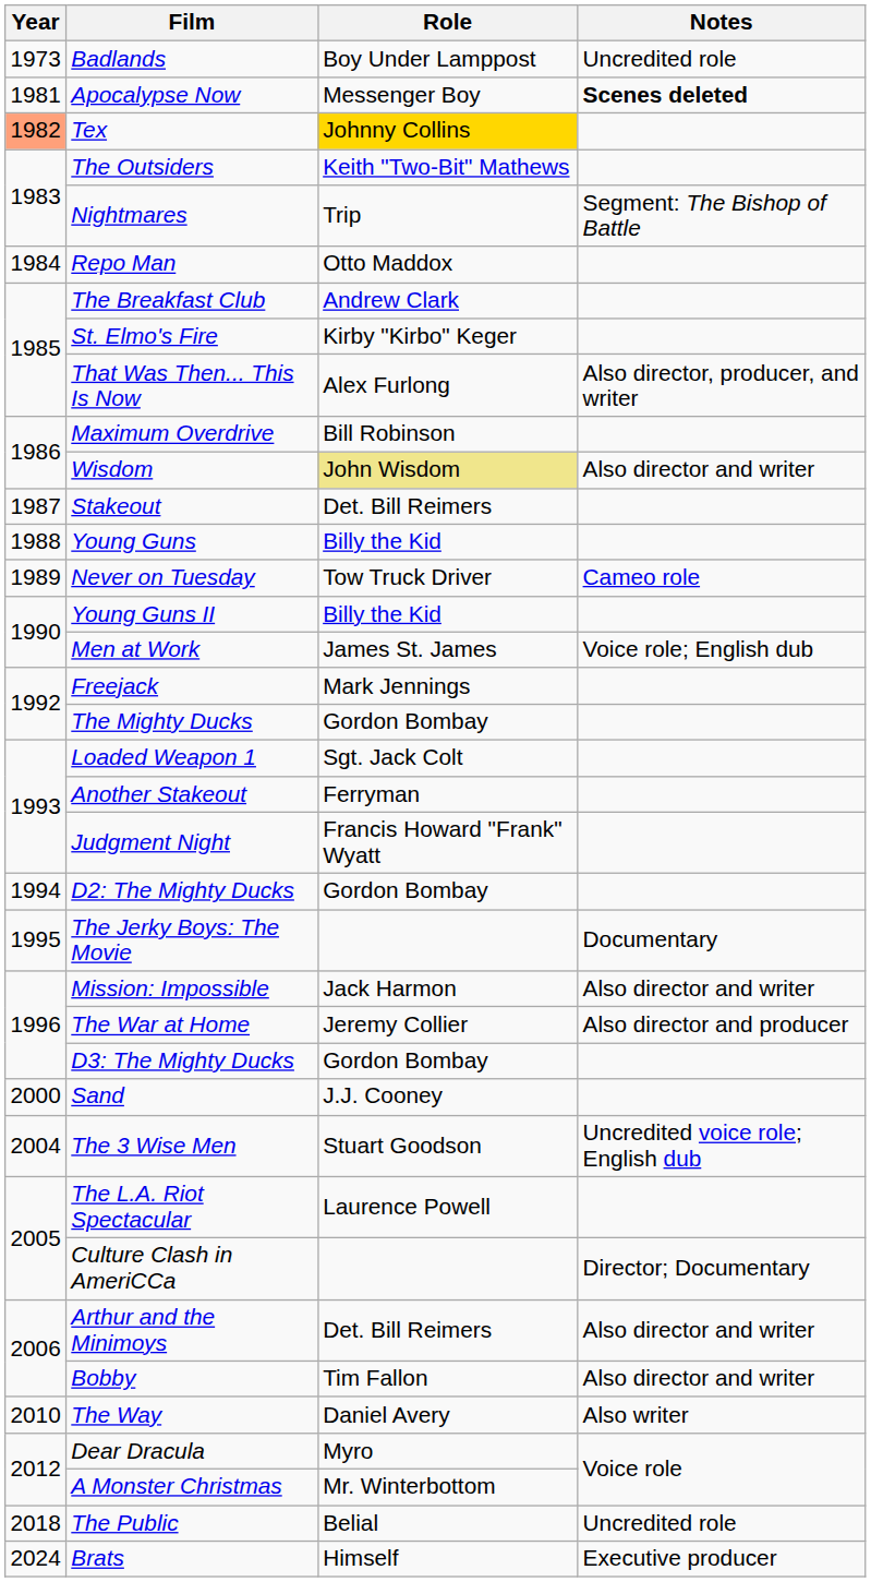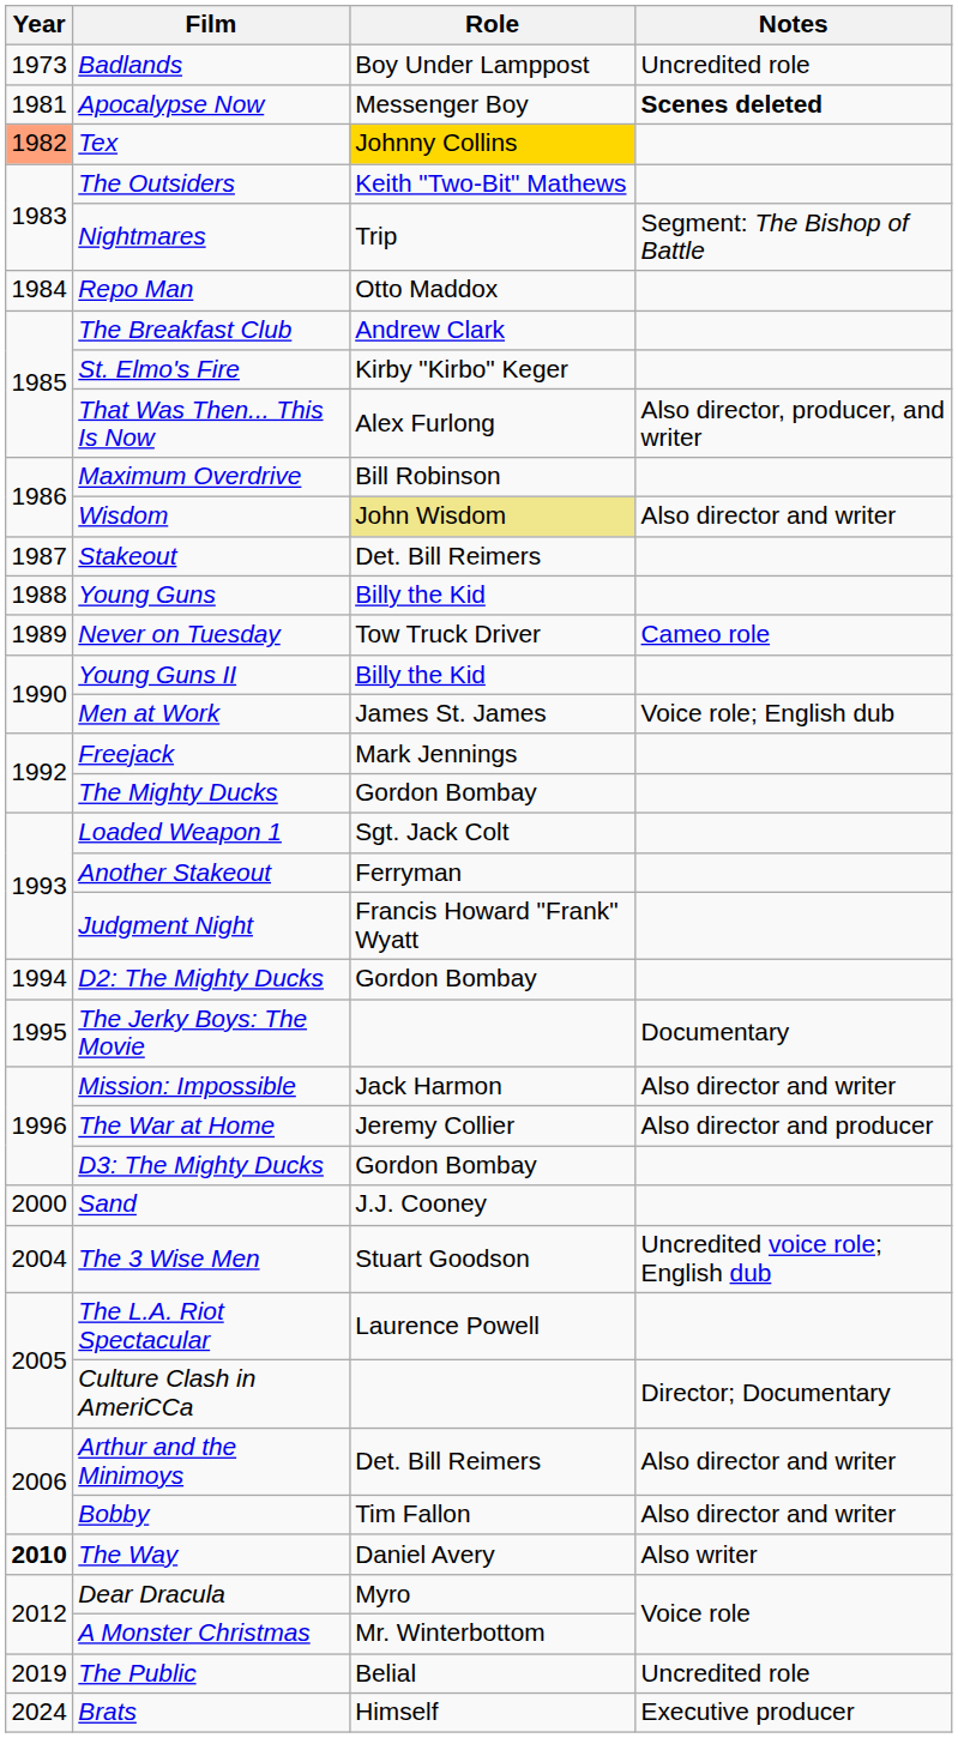 <table class = "wikitable sortable">
 <tr>
 <th>Year</th>
 <th>Film</th>
 <th>Role</th>
 <th class = "unsortable">Notes</th>
 </tr>
 <tr>
 <td>1973</td>
 <td><em><a href='#'>Badlands</a></em></td>
 <td>Boy Under Lamppost</td>
 <td>Uncredited role</td>
 </tr>
 <tr>
 <td>1981</td>
 <td><em><a href='#'>Apocalypse Now</a></em></td>
 <td>Messenger Boy</td>
 <td><strong>Scenes deleted</strong></td>
 </tr>
 <tr>
 <td style="background: lightsalmon;">1982</td>
 <td><em><a href='#'>Tex</a></em></td>
 <td style="background: gold;">Johnny Collins</td>
 <td></td>
 </tr>
 <tr>
 <td rowspan=2>1983</td>
 <td><em><a href='#'>The Outsiders</a></em></td>
 <td><a href='#'>Keith "Two-Bit" Mathews</a></td>
 <td></td>
 </tr>
 <tr>
 <td><em><a href='#'>Nightmares</a></em></td>
 <td>Trip</td>
 <td>Segment: <em>The Bishop of Battle</em></td>
 </tr>
 <tr>
 <td>1984</td>
 <td><em><a href='#'>Repo Man</a></em></td>
 <td>Otto Maddox</td>
 <td></td>
 </tr>
 <tr>
 <td rowspan=3>1985</td>
 <td><em><a href='#'>The Breakfast Club</a></em></td>
 <td><a href='#'>Andrew Clark</a></td>
 <td></td>
 </tr>
 <tr>
 <td><em><a href='#'>St. Elmo's Fire</a></em></td>
 <td>Kirby "Kirbo" Keger</td>
 <td></td>
 </tr>
 <tr>
 <td><em><a href='#'>That Was Then... This Is Now</a></em></td>
 <td>Alex Furlong</td>
 <td>Also director, producer, and writer</td>
 </tr>
 <tr>
 <td rowspan=2>1986</td>
 <td><em><a href='#'>Maximum Overdrive</a></em></td>
 <td>Bill Robinson</td>
 <td></td>
 </tr>
 <tr>
 <td><em><a href='#'>Wisdom</a></em></td>
 <td style="background: khaki;">John Wisdom</td>
 <td>Also director and writer</td>
 </tr>
 <tr>
 <td>1987</td>
 <td><em><a href='#'>Stakeout</a></em></td>
 <td>Det. Bill Reimers</td>
 <td></td>
 </tr>
 <tr>
 <td>1988</td>
 <td><em><a href='#'>Young Guns</a></em></td>
 <td><a href='#'>Billy the Kid</a></td>
 <td></td>
 </tr>
 <tr>
 <td>1989</td>
 <td><em><a href='#'>Never on Tuesday</a></em></td>
 <td>Tow Truck Driver</td>
 <td><a href='#'>Cameo role</a></td>
 </tr>
 <tr>
 <td rowspan=2>1990</td>
 <td><em><a href='#'>Young Guns II</a></em></td>
 <td><a href='#'>Billy the Kid</a></td>
 <td></td>
 </tr>
 <tr>
 <td><em><a href='#'>Men at Work</a></em></td>
 <td>James St. James</td>
 <td>Voice role; English dub</td>
 </tr>
 <tr>
 <td rowspan=2>1992</td>
 <td><em><a href='#'>Freejack</a></em></td>
 <td>Mark Jennings</td>
 <td></td>
 </tr>
 <tr>
 <td><em><a href='#'>The Mighty Ducks</a></em></td>
 <td>Gordon Bombay</td>
 <td></td>
 </tr>
 <tr>
 <td rowspan=3>1993</td>
 <td><em><a href='#'>Loaded Weapon 1</a></em></td>
 <td>Sgt. Jack Colt</td>
 <td></td>
 </tr>
 <tr>
 <td><em><a href='#'>Another Stakeout</a></em></td>
 <td>Ferryman</td>
 <td></td>
 </tr>
 <tr>
 <td><em><a href='#'>Judgment Night</a></em></td>
 <td>Francis Howard "Frank" Wyatt</td>
 <td></td>
 </tr>
 <tr>
 <td>1994</td>
 <td><em><a href='#'>D2: The Mighty Ducks</a></em></td>
 <td>Gordon Bombay</td>
 <td></td>
 </tr>
 <tr>
 <td>1995</td>
 <td><em><a href='#'>The Jerky Boys: The Movie</a></em></td>
 <td></td>
 <td>Documentary</td>
 </tr>
 <tr>
 <td rowspan=3>1996</td>
 <td><em><a href='#'>Mission: Impossible</a></em></td>
 <td>Jack Harmon</td>
 <td>Also director and writer</td>
 </tr>
 <tr>
 <td><em><a href='#'>The War at Home</a></em></td>
 <td>Jeremy Collier</td>
 <td>Also director and producer</td>
 </tr>
 <tr>
 <td><em><a href='#'>D3: The Mighty Ducks</a></em></td>
 <td>Gordon Bombay</td>
 <td></td>
 </tr>
 <tr>
 <td>2000</td>
 <td><em><a href='#'>Sand</a></em></td>
 <td>J.J. Cooney</td>
 <td></td>
 </tr>
 <tr>
 <td>2004</td>
 <td><em><a href='#'>The 3 Wise Men</a></em></td>
 <td>Stuart Goodson</td>
 <td>Uncredited <a href='#'>voice role</a>; English <a href='#'>dub</a></td>
 </tr>
 <tr>
 <td rowspan=2>2005</td>
 <td><em><a href='#'>The L.A. Riot Spectacular</a></em></td>
 <td>Laurence Powell</td>
 <td></td>
 </tr>
 <tr>
 <td><em>Culture Clash in AmeriCCa</em></td>
 <td></td>
 <td>Director; Documentary</td>
 </tr>
 <tr>
 <td rowspan=2>2006</td>
 <td><em><a href='#'>Arthur and the Minimoys</a></em></td>
 <td>Det. Bill Reimers</td>
 <td>Also director and writer</td>
 </tr>
 <tr>
 <td><em><a href='#'>Bobby</a></em></td>
 <td>Tim Fallon</td>
 <td>Also director and writer</td>
 </tr>
 <tr>
-<td>2010</td>
+<td><strong>2010</strong></td>
 <td><em><a href='#'>The Way</a></em></td>
 <td>Daniel Avery</td>
 <td>Also writer</td>
 </tr>
 <tr>
 <td rowspan="2">2012</td>
 <td><em>Dear Dracula</em></td>
 <td>Myro</td>
 <td rowspan="2">Voice role</td>
 </tr>
 <tr>
 <td><em><a href='#'>A Monster Christmas</a></em></td>
 <td>Mr. Winterbottom</td>
 </tr>
 <tr>
-<td>2018</td>
+<td>2019</td>
 <td><em><a href='#'>The Public</a></em></td>
 <td>Belial</td>
 <td>Uncredited role</td>
 </tr>
 <tr>
 <td>2024</td>
 <td><em><a href='#'>Brats</a></em></td>
 <td>Himself</td>
 <td>Executive producer</td>
 </tr>
 </table>
